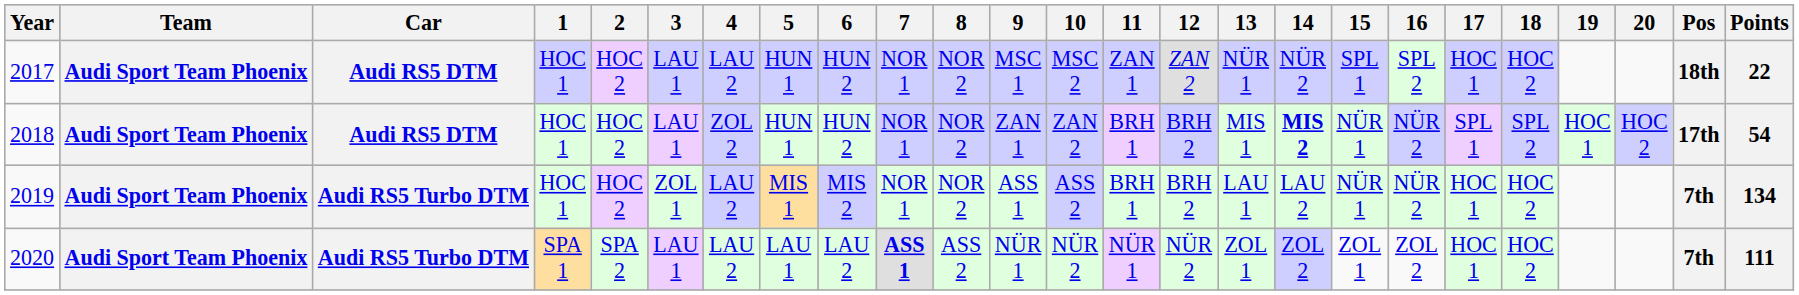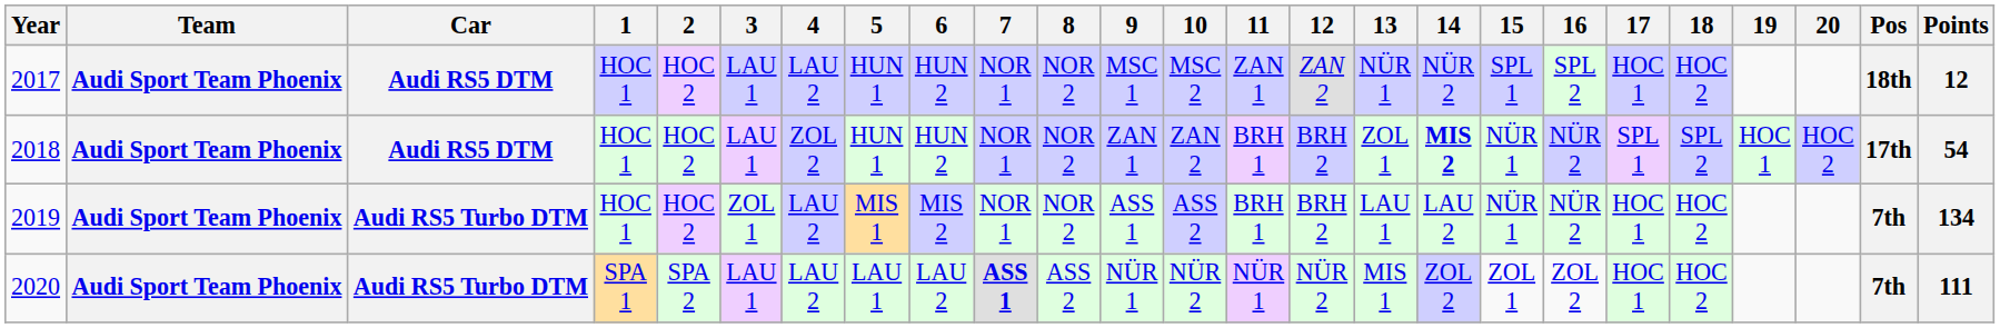 <table class="wikitable" style="text-align:center; font-size:85%">
 <tr>
 <th>Year</th>
 <th>Team</th>
 <th>Car</th>
 <th>1</th>
 <th>2</th>
 <th>3</th>
 <th>4</th>
 <th>5</th>
 <th>6</th>
 <th>7</th>
 <th>8</th>
 <th>9</th>
 <th>10</th>
 <th>11</th>
 <th>12</th>
 <th>13</th>
 <th>14</th>
 <th>15</th>
 <th>16</th>
 <th>17</th>
 <th>18</th>
 <th>19</th>
 <th>20</th>
 <th>Pos</th>
 <th>Points</th>
 </tr>
 <tr>
 <td><a href='#'>2017</a></td>
 <th nowrap><a href='#'>Audi Sport Team Phoenix</a></th>
 <th nowrap><a href='#'>Audi RS5 DTM</a></th>
 <td style="background:#CFCFFF;"><a href='#'>HOC<br>1</a><br></td>
 <td style="background:#EFCFFF;"><a href='#'>HOC<br>2</a><br></td>
 <td style="background:#CFCFFF;"><a href='#'>LAU<br>1</a><br></td>
 <td style="background:#CFCFFF;"><a href='#'>LAU<br>2</a><br></td>
 <td style="background:#CFCFFF;"><a href='#'>HUN<br>1</a><br></td>
 <td style="background:#CFCFFF;"><a href='#'>HUN<br>2</a><br></td>
 <td style="background:#CFCFFF;"><a href='#'>NOR<br>1</a><br></td>
 <td style="background:#CFCFFF;"><a href='#'>NOR<br>2</a><br></td>
 <td style="background:#CFCFFF;"><a href='#'>MSC<br>1</a><br></td>
 <td style="background:#CFCFFF;"><a href='#'>MSC<br>2</a><br></td>
 <td style="background:#CFCFFF;"><a href='#'>ZAN<br>1</a><br></td>
 <td style="background:#DFDFDF;"><em><a href='#'>ZAN<br>2</a></em><br></td>
 <td style="background:#CFCFFF;"><a href='#'>NÜR<br>1</a><br></td>
 <td style="background:#CFCFFF;"><a href='#'>NÜR<br>2</a><br></td>
 <td style="background:#CFCFFF;"><a href='#'>SPL<br>1</a><br></td>
 <td style="background:#DFFFDF;"><a href='#'>SPL<br>2</a><br></td>
 <td style="background:#CFCFFF;"><a href='#'>HOC<br>1</a><br></td>
 <td style="background:#CFCFFF;"><a href='#'>HOC<br>2</a><br></td>
 <td></td>
 <td></td>
 <th>18th</th>
-<th>22</th>
+<th>12</th>
 </tr>
 <tr>
 <td><a href='#'>2018</a></td>
 <th nowrap><a href='#'>Audi Sport Team Phoenix</a></th>
 <th nowrap><a href='#'>Audi RS5 DTM</a></th>
 <td style="background:#DFFFDF;"><a href='#'>HOC<br>1</a><br></td>
 <td style="background:#DFFFDF;"><a href='#'>HOC<br>2</a><br></td>
 <td style="background:#EFCFFF;"><a href='#'>LAU<br>1</a><br></td>
 <td style="background:#CFCFFF;"><a href='#'>ZOL<br>2</a><br></td>
 <td style="background:#DFFFDF;"><a href='#'>HUN<br>1</a><br></td>
 <td style="background:#DFFFDF;"><a href='#'>HUN<br>2</a><br></td>
 <td style="background:#CFCFFF;"><a href='#'>NOR<br>1</a><br></td>
 <td style="background:#CFCFFF;"><a href='#'>NOR<br>2</a><br></td>
 <td style="background:#CFCFFF;"><a href='#'>ZAN<br>1</a><br></td>
 <td style="background:#CFCFFF;"><a href='#'>ZAN<br>2</a><br></td>
 <td style="background:#EFCFFF;"><a href='#'>BRH<br>1</a><br></td>
 <td style="background:#CFCFFF;"><a href='#'>BRH<br>2</a><br></td>
-<td style="background:#DFFFDF;"><a href='#'>MIS<br>1</a><br></td>
+<td style="background:#DFFFDF;"><a href='#'>ZOL<br>1</a><br></td>
 <td style="background:#DFFFDF;"><strong><a href='#'>MIS<br>2</a></strong><br></td>
 <td style="background:#DFFFDF;"><a href='#'>NÜR<br>1</a><br></td>
 <td style="background:#CFCFFF;"><a href='#'>NÜR<br>2</a><br></td>
 <td style="background:#EFCFFF;"><a href='#'>SPL<br>1</a><br></td>
 <td style="background:#CFCFFF;"><a href='#'>SPL<br>2</a><br></td>
 <td style="background:#DFFFDF;"><a href='#'>HOC<br>1</a><br></td>
 <td style="background:#CFCFFF;"><a href='#'>HOC<br>2</a><br></td>
 <th>17th</th>
 <th>54</th>
 </tr>
 <tr>
 <td><a href='#'>2019</a></td>
 <th nowrap><a href='#'>Audi Sport Team Phoenix</a></th>
 <th nowrap><a href='#'>Audi RS5 Turbo DTM</a></th>
 <td style="background:#DFFFDF;"><a href='#'>HOC<br>1</a><br></td>
 <td style="background:#EFCFFF;"><a href='#'>HOC<br>2</a><br></td>
 <td style="background:#DFFFDF;"><a href='#'>ZOL<br>1</a><br></td>
 <td style="background:#CFCFFF;"><a href='#'>LAU<br>2</a><br></td>
 <td style="background:#FFDF9F;"><a href='#'>MIS<br>1</a><br></td>
 <td style="background:#CFCFFF;"><a href='#'>MIS<br>2</a><br></td>
 <td style="background:#DFFFDF;"><a href='#'>NOR<br>1</a><br></td>
 <td style="background:#DFFFDF;"><a href='#'>NOR<br>2</a><br></td>
 <td style="background:#DFFFDF;"><a href='#'>ASS<br>1</a><br></td>
 <td style="background:#CFCFFF;"><a href='#'>ASS<br>2</a><br></td>
 <td style="background:#DFFFDF;"><a href='#'>BRH<br>1</a><br></td>
 <td style="background:#DFFFDF;"><a href='#'>BRH<br>2</a><br></td>
 <td style="background:#DFFFDF;"><a href='#'>LAU<br>1</a><br></td>
 <td style="background:#DFFFDF;"><a href='#'>LAU<br>2</a><br></td>
 <td style="background:#DFFFDF;"><a href='#'>NÜR<br>1</a><br></td>
 <td style="background:#DFFFDF;"><a href='#'>NÜR<br>2</a><br></td>
 <td style="background:#DFFFDF;"><a href='#'>HOC<br>1</a><br></td>
 <td style="background:#DFFFDF;"><a href='#'>HOC<br>2</a><br></td>
 <td></td>
 <td></td>
 <th>7th</th>
 <th>134</th>
 </tr>
 <tr>
 <td><a href='#'>2020</a></td>
 <th nowrap><a href='#'>Audi Sport Team Phoenix</a></th>
 <th nowrap><a href='#'>Audi RS5 Turbo DTM</a></th>
 <td style="background:#FFDF9F;"><a href='#'>SPA<br>1</a><br></td>
 <td style="background:#DFFFDF;"><a href='#'>SPA<br>2</a><br></td>
 <td style="background:#EFCFFF;"><a href='#'>LAU<br>1</a><br></td>
 <td style="background:#DFFFDF;"><a href='#'>LAU<br>2</a><br></td>
 <td style="background:#DFFFDF;"><a href='#'>LAU<br>1</a><br></td>
 <td style="background:#DFFFDF;"><a href='#'>LAU<br>2</a><br></td>
 <td style="background:#DFDFDF;"><strong><a href='#'>ASS<br>1</a></strong><br></td>
 <td style="background:#DFFFDF;"><a href='#'>ASS<br>2</a><br></td>
 <td style="background:#DFFFDF;"><a href='#'>NÜR<br>1</a><br></td>
 <td style="background:#DFFFDF;"><a href='#'>NÜR<br>2</a><br></td>
 <td style="background:#EFCFFF;"><a href='#'>NÜR<br>1</a><br></td>
 <td style="background:#DFFFDF;"><a href='#'>NÜR<br>2</a><br></td>
-<td style="background:#DFFFDF;"><a href='#'>ZOL<br>1</a><br></td>
+<td style="background:#DFFFDF;"><a href='#'>MIS<br>1</a><br></td>
 <td style="background:#CFCFFF;"><a href='#'>ZOL<br>2</a><br></td>
 <td><a href='#'>ZOL<br>1</a></td>
 <td><a href='#'>ZOL<br>2</a></td>
 <td style="background:#DFFFDF;"><a href='#'>HOC<br>1</a><br></td>
 <td style="background:#DFFFDF;"><a href='#'>HOC<br>2</a><br></td>
 <td></td>
 <td></td>
 <th>7th</th>
 <th>111</th>
 </tr>
 </table>
